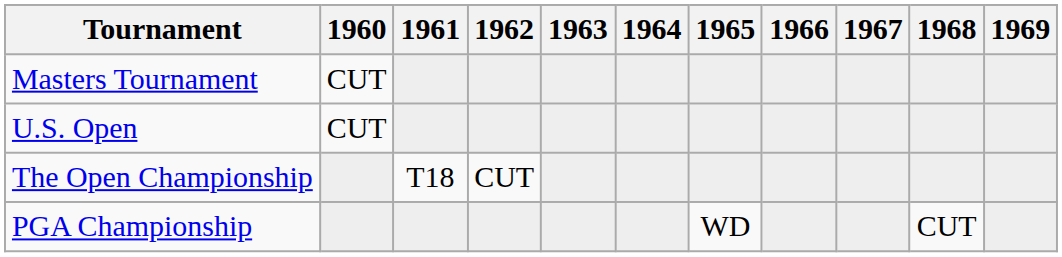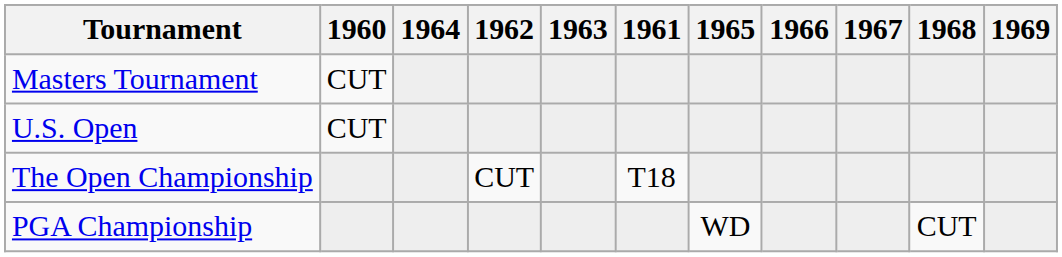 <table class="wikitable" style="font-size:95%;text-align:center;">
 <tr>
 <th>Tournament</th>
 <th>1960</th>
-<th>1961</th>
+<th>1964</th>
 <th>1962</th>
 <th>1963</th>
-<th>1964</th>
+<th>1961</th>
 <th>1965</th>
 <th>1966</th>
 <th>1967</th>
 <th>1968</th>
 <th>1969</th>
 </tr>
 <tr>
 <td align=left><a href='#'>Masters Tournament</a></td>
 <td>CUT</td>
 <td style="background:#eeeeee;"></td>
 <td style="background:#eeeeee;"></td>
 <td style="background:#eeeeee;"></td>
 <td style="background:#eeeeee;"></td>
 <td style="background:#eeeeee;"></td>
 <td style="background:#eeeeee;"></td>
 <td style="background:#eeeeee;"></td>
 <td style="background:#eeeeee;"></td>
 <td style="background:#eeeeee;"></td>
 </tr>
 <tr>
 <td align=left><a href='#'>U.S. Open</a></td>
 <td>CUT</td>
 <td style="background:#eeeeee;"></td>
 <td style="background:#eeeeee;"></td>
 <td style="background:#eeeeee;"></td>
 <td style="background:#eeeeee;"></td>
 <td style="background:#eeeeee;"></td>
 <td style="background:#eeeeee;"></td>
 <td style="background:#eeeeee;"></td>
 <td style="background:#eeeeee;"></td>
 <td style="background:#eeeeee;"></td>
 </tr>
 <tr>
 <td align=left><a href='#'>The Open Championship</a></td>
 <td style="background:#eeeeee;"></td>
-<td>T18</td>
+<td style="background:#eeeeee;"></td>
 <td>CUT</td>
 <td style="background:#eeeeee;"></td>
-<td style="background:#eeeeee;"></td>
+<td>T18</td>
 <td style="background:#eeeeee;"></td>
 <td style="background:#eeeeee;"></td>
 <td style="background:#eeeeee;"></td>
 <td style="background:#eeeeee;"></td>
 <td style="background:#eeeeee;"></td>
 </tr>
 <tr>
 <td align=left><a href='#'>PGA Championship</a></td>
 <td style="background:#eeeeee;"></td>
 <td style="background:#eeeeee;"></td>
 <td style="background:#eeeeee;"></td>
 <td style="background:#eeeeee;"></td>
 <td style="background:#eeeeee;"></td>
 <td>WD</td>
 <td style="background:#eeeeee;"></td>
 <td style="background:#eeeeee;"></td>
 <td>CUT</td>
 <td style="background:#eeeeee;"></td>
 </tr>
 </table>
